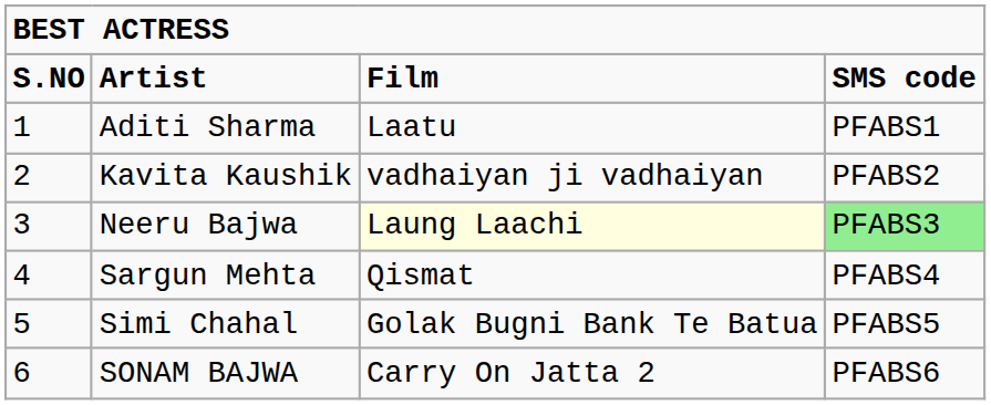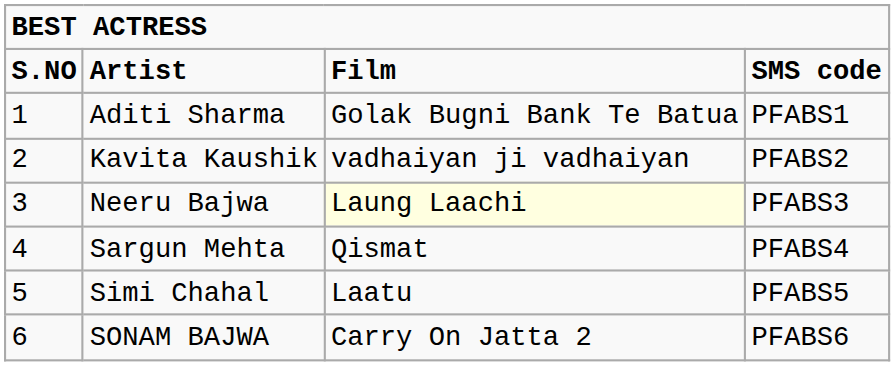 <table class="wikitable">
 <tr>
 <td colspan="4"><strong>BEST ACTRESS</strong></td>
 </tr>
 <tr>
 <td><strong>S.NO</strong></td>
 <td><strong>Artist</strong></td>
 <td><strong>Film</strong></td>
 <td><strong>SMS code</strong></td>
 </tr>
 <tr>
 <td>1</td>
 <td>Aditi Sharma</td>
-<td>Laatu</td>
+<td>Golak Bugni Bank Te Batua</td>
 <td>PFABS1</td>
 </tr>
 <tr>
 <td>2</td>
 <td>Kavita Kaushik</td>
 <td>vadhaiyan ji vadhaiyan</td>
 <td>PFABS2</td>
 </tr>
 <tr>
 <td>3</td>
 <td>Neeru Bajwa</td>
 <td style="background: lightyellow;">Laung Laachi</td>
-<td style="background: lightgreen;">PFABS3</td>
+<td>PFABS3</td>
 </tr>
 <tr>
 <td>4</td>
 <td>Sargun Mehta</td>
 <td>Qismat</td>
 <td>PFABS4</td>
 </tr>
 <tr>
 <td>5</td>
 <td>Simi Chahal</td>
-<td>Golak Bugni Bank Te Batua</td>
+<td>Laatu</td>
 <td>PFABS5</td>
 </tr>
 <tr>
 <td>6</td>
 <td>SONAM BAJWA</td>
 <td>Carry On Jatta 2</td>
 <td>PFABS6</td>
 </tr>
 </table>
